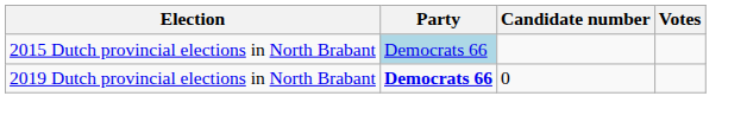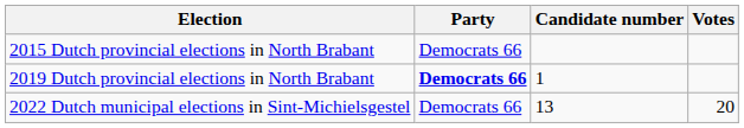 <table class="wikitable sortable">
 <tr>
 <th>Election</th>
 <th>Party</th>
 <th>Candidate number</th>
 <th>Votes</th>
 </tr>
 <tr>
 <td><a href='#'>2015 Dutch provincial elections</a> in <a href='#'>North Brabant</a></td>
-<td style="background: lightblue;"><a href='#'>Democrats 66</a></td>
+<td><a href='#'>Democrats 66</a></td>
 <td></td>
 <td></td>
 </tr>
 <tr>
 <td><a href='#'>2019 Dutch provincial elections</a> in <a href='#'>North Brabant</a></td>
 <td><strong><a href='#'>Democrats 66</a></strong></td>
-<td>0</td>
+<td>1</td>
 <td></td>
 </tr>
+<tr>
+<td><a href='#'>2022 Dutch municipal elections</a> in <a href='#'>Sint-Michielsgestel</a></td>
+<td><a href='#'>Democrats 66</a></td>
+<td>13</td>
+<td style=text-align:right>20</td>
+</tr>
 </table>
